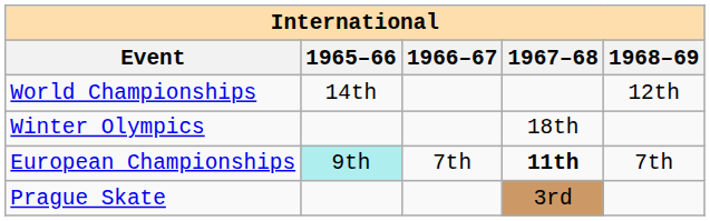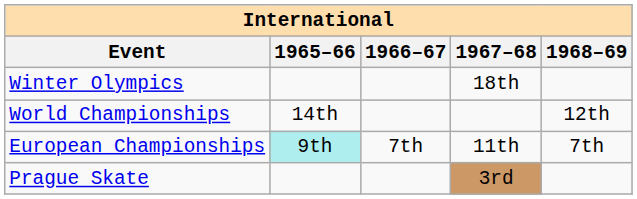 <table class="wikitable" style="text-align:center">
 <tr>
 <th style="background-color: #ffdead; " colspan=5 align=center>International</th>
 </tr>
 <tr>
 <th>Event</th>
 <th>1965–66</th>
 <th>1966–67</th>
 <th>1967–68</th>
 <th>1968–69</th>
 </tr>
 <tr>
+<td align=left><a href='#'>Winter Olympics</a></td>
+<td></td>
+<td></td>
+<td>18th</td>
+<td></td>
+</tr>
+<tr>
 <td align=left><a href='#'>World Championships</a></td>
 <td>14th</td>
 <td></td>
 <td></td>
 <td>12th</td>
 </tr>
 <tr>
-<td align=left><a href='#'>Winter Olympics</a></td>
-<td></td>
-<td></td>
-<td>18th</td>
-<td></td>
-</tr>
-<tr>
 <td align=left><a href='#'>European Championships</a></td>
 <td style="background: paleturquoise;">9th</td>
 <td>7th</td>
-<td><strong>11th</strong></td>
+<td>11th</td>
 <td>7th</td>
 </tr>
 <tr>
 <td align=left><a href='#'>Prague Skate</a></td>
 <td></td>
 <td></td>
 <td bgcolor=cc9966>3rd</td>
 <td></td>
 </tr>
 </table>
